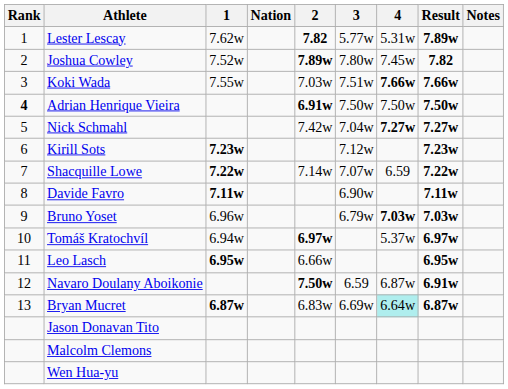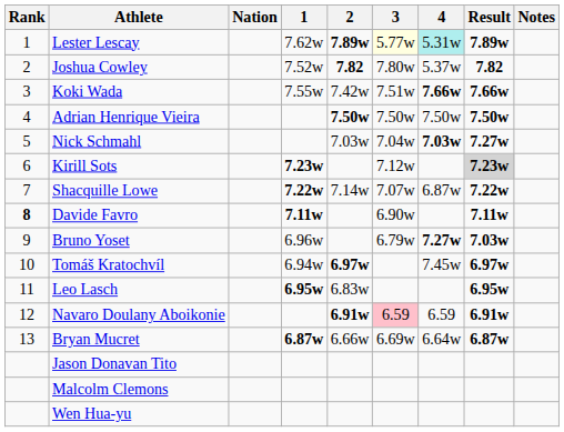 <table class="wikitable sortable" style="text-align:center">
 <tr>
 <th>Rank</th>
 <th>Athlete</th>
+<th>Nation</th>
 <th>1</th>
-<th>Nation</th>
 <th>2</th>
 <th>3</th>
 <th>4</th>
 <th>Result</th>
 <th>Notes</th>
 </tr>
 <tr>
 <td>1</td>
 <td align=left><a href='#'>Lester Lescay</a></td>
+<td align=left></td>
 <td>7.62w</td>
-<td align=left></td>
-<td><strong>7.82</strong></td>
-<td>5.77w</td>
-<td>5.31w</td>
+<td><strong>7.89w</strong></td>
+<td style="background: lightyellow;">5.77w</td>
+<td style="background: paleturquoise;">5.31w</td>
 <td><strong>7.89w</strong></td>
 <td></td>
 </tr>
 <tr>
 <td>2</td>
 <td align=left><a href='#'>Joshua Cowley</a></td>
+<td align=left></td>
 <td>7.52w</td>
-<td align=left></td>
-<td><strong>7.89w</strong></td>
+<td><strong>7.82</strong></td>
 <td>7.80w</td>
-<td>7.45w</td>
+<td>5.37w</td>
 <td><strong>7.82</strong></td>
 <td></td>
 </tr>
 <tr>
 <td>3</td>
 <td align=left><a href='#'>Koki Wada</a></td>
+<td align=left></td>
 <td>7.55w</td>
-<td align=left></td>
-<td>7.03w</td>
+<td>7.42w</td>
 <td>7.51w</td>
 <td><strong>7.66w</strong></td>
 <td><strong>7.66w</strong></td>
 <td></td>
 </tr>
 <tr>
-<td><strong>4</strong></td>
+<td>4</td>
 <td align=left><a href='#'>Adrian Henrique Vieira</a></td>
+<td align=left></td>
 <td></td>
-<td align=left></td>
-<td><strong>6.91w</strong></td>
+<td><strong>7.50w</strong></td>
 <td>7.50w</td>
 <td>7.50w</td>
 <td><strong>7.50w</strong></td>
 <td></td>
 </tr>
 <tr>
 <td>5</td>
 <td align=left><a href='#'>Nick Schmahl</a></td>
+<td align="left"></td>
 <td></td>
-<td align="left"></td>
-<td>7.42w</td>
+<td>7.03w</td>
 <td>7.04w</td>
-<td><strong>7.27w</strong></td>
+<td><strong>7.03w</strong></td>
 <td><strong>7.27w</strong></td>
 <td></td>
 </tr>
 <tr>
 <td>6</td>
 <td align=left><a href='#'>Kirill Sots</a></td>
+<td align=left></td>
 <td><strong>7.23w</strong></td>
-<td align=left></td>
 <td></td>
 <td>7.12w</td>
 <td></td>
-<td><strong>7.23w</strong></td>
+<td style="background: lightgrey;"><strong>7.23w</strong></td>
 <td></td>
 </tr>
 <tr>
 <td>7</td>
 <td align=left><a href='#'>Shacquille Lowe</a></td>
+<td align=left></td>
 <td><strong>7.22w</strong></td>
-<td align=left></td>
 <td>7.14w</td>
 <td>7.07w</td>
-<td>6.59</td>
+<td>6.87w</td>
 <td><strong> 7.22w </strong></td>
 <td></td>
 </tr>
 <tr>
-<td>8</td>
+<td><strong>8</strong></td>
 <td align=left><a href='#'>Davide Favro</a></td>
+<td align=left></td>
 <td><strong>7.11w</strong></td>
-<td align=left></td>
 <td></td>
 <td>6.90w</td>
 <td></td>
 <td><strong>7.11w</strong></td>
 <td></td>
 </tr>
 <tr>
 <td>9</td>
 <td align=left><a href='#'>Bruno Yoset</a></td>
+<td align=left></td>
 <td>6.96w</td>
-<td align=left></td>
 <td></td>
 <td>6.79w</td>
-<td><strong>7.03w</strong></td>
+<td><strong>7.27w</strong></td>
 <td><strong>7.03w</strong></td>
 <td></td>
 </tr>
 <tr>
 <td>10</td>
 <td align=left><a href='#'>Tomáš Kratochvíl</a></td>
+<td align=left></td>
 <td>6.94w</td>
-<td align=left></td>
 <td><strong>6.97w</strong></td>
 <td></td>
-<td>5.37w</td>
+<td>7.45w</td>
 <td><strong>6.97w</strong></td>
 <td></td>
 </tr>
 <tr>
 <td>11</td>
 <td align=left><a href='#'>Leo Lasch</a></td>
+<td align="left"></td>
 <td><strong>6.95w</strong></td>
-<td align="left"></td>
-<td>6.66w</td>
+<td>6.83w</td>
 <td></td>
 <td></td>
 <td><strong>6.95w</strong></td>
 <td></td>
 </tr>
 <tr>
 <td>12</td>
 <td align=left><a href='#'>Navaro Doulany Aboikonie</a></td>
+<td align="left"></td>
 <td></td>
-<td align="left"></td>
-<td><strong>7.50w</strong></td>
+<td><strong>6.91w</strong></td>
+<td style="background: pink;">6.59</td>
 <td>6.59</td>
-<td>6.87w</td>
 <td><strong>6.91w</strong></td>
 <td></td>
 </tr>
 <tr>
 <td>13</td>
 <td align=left><a href='#'>Bryan Mucret</a></td>
+<td align=left></td>
 <td><strong>6.87w</strong></td>
-<td align=left></td>
-<td>6.83w</td>
+<td>6.66w</td>
 <td>6.69w</td>
-<td style="background: paleturquoise;">6.64w</td>
+<td>6.64w</td>
 <td><strong>6.87w</strong></td>
 <td></td>
 </tr>
 <tr>
 <td></td>
 <td align=left><a href='#'>Jason Donavan Tito</a></td>
+<td align=left></td>
 <td></td>
-<td align=left></td>
 <td></td>
 <td></td>
 <td></td>
 <td><strong></strong></td>
 <td></td>
 </tr>
 <tr>
 <td></td>
 <td align=left><a href='#'>Malcolm Clemons</a></td>
+<td align=left></td>
 <td></td>
-<td align=left></td>
 <td></td>
 <td></td>
 <td></td>
 <td><strong></strong></td>
 <td></td>
 </tr>
 <tr>
 <td></td>
 <td align=left><a href='#'>Wen Hua-yu</a></td>
+<td align=left></td>
 <td></td>
-<td align=left></td>
 <td></td>
 <td></td>
 <td></td>
 <td><strong></strong></td>
 <td></td>
 </tr>
 </table>
